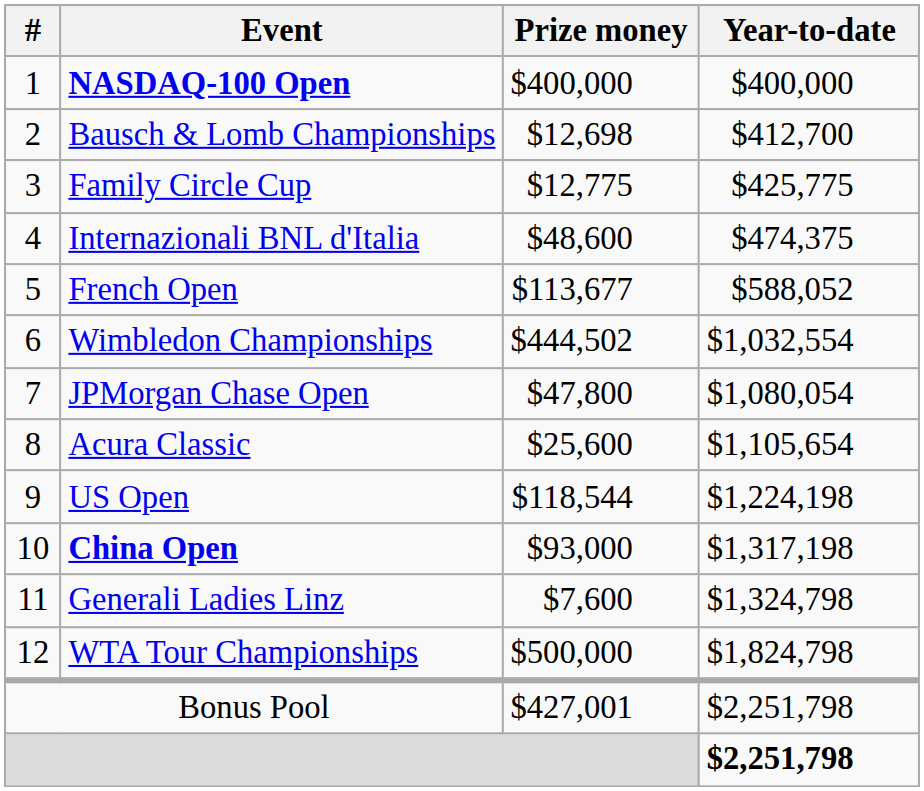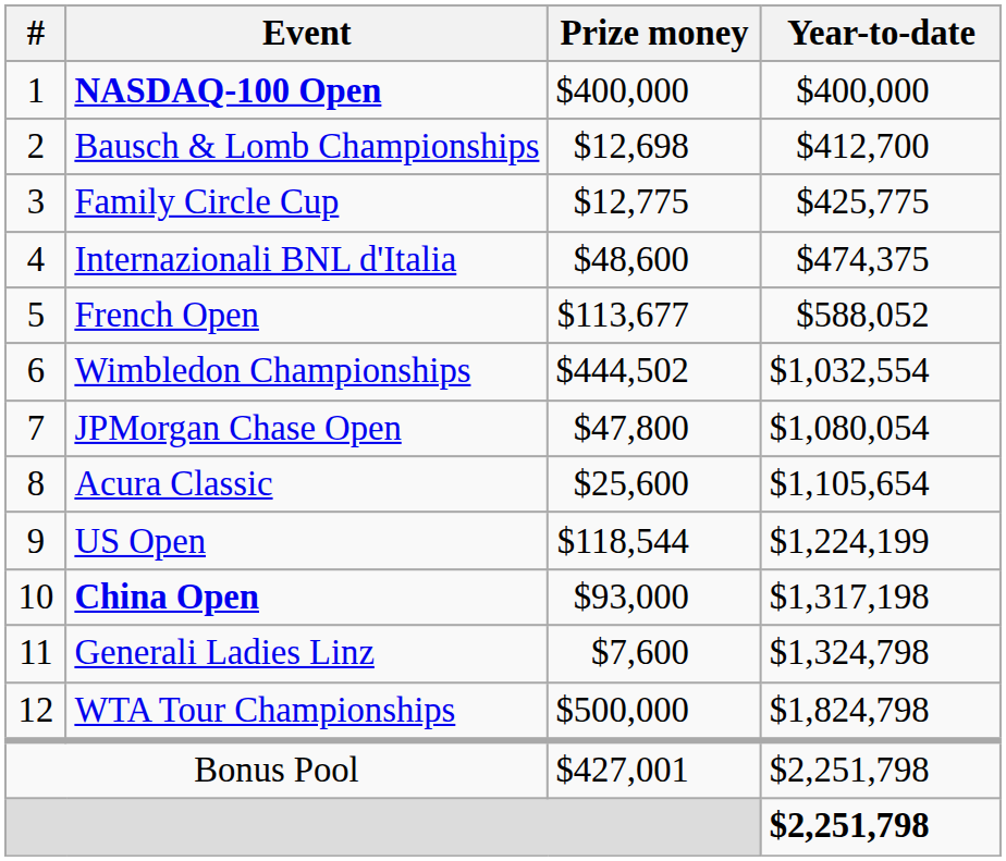 <table class="wikitable sortable">
 <tr>
 <th width=20>#</th>
 <th>Event</th>
 <th>Prize money</th>
 <th>Year-to-date</th>
 </tr>
 <tr>
 <td align=center>1</td>
 <td><strong><a href='#'>NASDAQ-100 Open</a></strong></td>
 <td align=right style="padding-right: 2em">$400,000</td>
 <td align=right style="padding-right: 2em">$400,000</td>
 </tr>
 <tr>
 <td align=center>2</td>
 <td><a href='#'>Bausch & Lomb Championships</a></td>
 <td align=right style="padding-right: 2em">$12,698</td>
 <td align=right style="padding-right: 2em">$412,700</td>
 </tr>
 <tr>
 <td align=center>3</td>
 <td><a href='#'>Family Circle Cup</a></td>
 <td align=right style="padding-right: 2em">$12,775</td>
 <td align=right style="padding-right: 2em">$425,775</td>
 </tr>
 <tr>
 <td align=center>4</td>
 <td><a href='#'>Internazionali BNL d'Italia</a></td>
 <td align=right style="padding-right: 2em">$48,600</td>
 <td align=right style="padding-right: 2em">$474,375</td>
 </tr>
 <tr>
 <td align=center>5</td>
 <td><a href='#'>French Open</a></td>
 <td align=right style="padding-right: 2em">$113,677</td>
 <td align=right style="padding-right: 2em">$588,052</td>
 </tr>
 <tr>
 <td align=center>6</td>
 <td><a href='#'>Wimbledon Championships</a></td>
 <td align=right style="padding-right: 2em">$444,502</td>
 <td align=right style="padding-right: 2em">$1,032,554</td>
 </tr>
 <tr>
 <td align=center>7</td>
 <td><a href='#'>JPMorgan Chase Open</a></td>
 <td align=right style="padding-right: 2em">$47,800</td>
 <td align=right style="padding-right: 2em">$1,080,054</td>
 </tr>
 <tr>
 <td align=center>8</td>
 <td><a href='#'>Acura Classic</a></td>
 <td align=right style="padding-right: 2em">$25,600</td>
 <td align=right style="padding-right: 2em">$1,105,654</td>
 </tr>
 <tr>
 <td align=center>9</td>
 <td><a href='#'>US Open</a></td>
 <td align=right style="padding-right: 2em">$118,544</td>
-<td align=right style="padding-right: 2em">$1,224,198</td>
+<td align=right style="padding-right: 2em">$1,224,199</td>
 </tr>
 <tr>
 <td align=center>10</td>
 <td><strong><a href='#'>China Open</a></strong></td>
 <td align=right style="padding-right: 2em">$93,000</td>
 <td align=right style="padding-right: 2em">$1,317,198</td>
 </tr>
 <tr>
 <td align=center>11</td>
 <td><a href='#'>Generali Ladies Linz</a></td>
 <td align=right style="padding-right: 2em">$7,600</td>
 <td align=right style="padding-right: 2em">$1,324,798</td>
 </tr>
 <tr>
 <td align=center>12</td>
 <td><a href='#'>WTA Tour Championships</a></td>
 <td align=right style="padding-right: 2em">$500,000</td>
 <td align=right style="padding-right: 2em">$1,824,798</td>
 </tr>
 <tr style="text-align:center;border-top:3px solid darkgrey">
 <td colspan=2>Bonus Pool</td>
 <td align=right style="padding-right: 2em">$427,001</td>
 <td align=right style="padding-right: 2em">$2,251,798</td>
 </tr>
 <tr class="sortbottom">
 <td colspan=3 bgcolor=#DCDCDC></td>
 <td align=right style="padding-right: 2em"><strong>$2,251,798</strong></td>
 </tr>
 </table>
